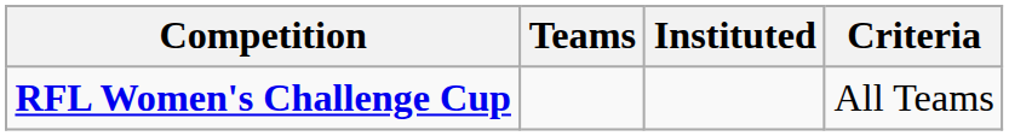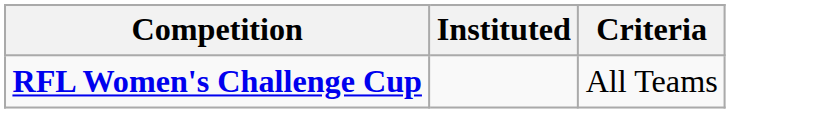 <table class="wikitable">
 <tr>
 <th>Competition</th>
-<th>Teams</th>
 <th>Instituted</th>
 <th>Criteria</th>
 </tr>
 <tr>
 <td><strong><a href='#'>RFL Women's Challenge Cup</a></strong></td>
 <td></td>
-<td></td>
 <td>All Teams</td>
 </tr>
 </table>
